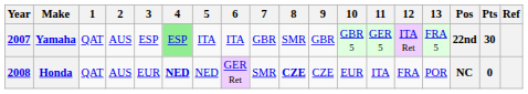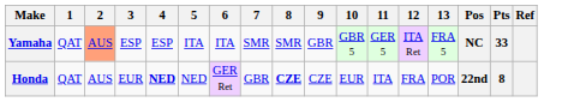 <table class="wikitable" style="text-align:center; font-size:90%">
 <tr>
-<th>Year</th>
 <th>Make</th>
 <th>1</th>
 <th>2</th>
 <th>3</th>
 <th>4</th>
 <th>5</th>
 <th>6</th>
 <th>7</th>
 <th>8</th>
 <th>9</th>
 <th>10</th>
 <th>11</th>
 <th>12</th>
 <th>13</th>
 <th>Pos</th>
 <th>Pts</th>
 <th>Ref</th>
 </tr>
 <tr>
-<th><a href='#'>2007</a></th>
 <th><a href='#'>Yamaha</a></th>
 <td><a href='#'>QAT</a></td>
-<td><a href='#'>AUS</a></td>
+<td style="background: lightsalmon;"><a href='#'>AUS</a></td>
 <td><a href='#'>ESP</a></td>
-<td style="background: lightgreen;"><a href='#'>ESP</a></td>
+<td><a href='#'>ESP</a></td>
 <td><a href='#'>ITA</a></td>
 <td><a href='#'>ITA</a></td>
-<td><a href='#'>GBR</a></td>
+<td><a href='#'>SMR</a></td>
 <td><a href='#'>SMR</a></td>
 <td><a href='#'>GBR</a></td>
 <td style="background:#DFFFDF;"><a href='#'>GBR</a><br><small>5</small></td>
 <td style="background:#DFFFDF;"><a href='#'>GER</a><br><small>5</small></td>
 <td style="background:#EFCFFF;"><a href='#'>ITA</a><br><small>Ret</small></td>
 <td style="background:#DFFFDF;"><a href='#'>FRA</a><br><small>5</small></td>
-<th>22nd</th>
-<th>30</th>
+<th>NC</th>
+<th>33</th>
 <th></th>
 </tr>
 <tr>
-<th><a href='#'>2008</a></th>
 <th><a href='#'>Honda</a></th>
 <td><a href='#'>QAT</a></td>
 <td><a href='#'>AUS</a></td>
 <td><a href='#'>EUR</a></td>
 <td><strong><a href='#'>NED</a></strong></td>
 <td><a href='#'>NED</a></td>
 <td style="background:#EFCFFF;"><a href='#'>GER</a><br><small>Ret</small></td>
-<td><a href='#'>SMR</a></td>
+<td><a href='#'>GBR</a></td>
 <td><strong><a href='#'>CZE</a></strong></td>
 <td><a href='#'>CZE</a></td>
 <td><a href='#'>EUR</a></td>
 <td><a href='#'>ITA</a></td>
 <td><a href='#'>FRA</a></td>
 <td><a href='#'>POR</a></td>
-<th>NC</th>
-<th>0</th>
+<th>22nd</th>
+<th>8</th>
 <th></th>
 </tr>
 </table>
